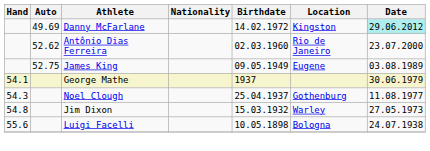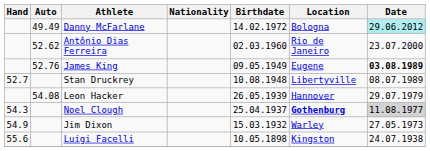 <table class="wikitable">
 <tr>
 <th>Hand</th>
 <th>Auto</th>
 <th>Athlete</th>
 <th>Nationality</th>
 <th>Birthdate</th>
 <th>Location</th>
 <th>Date</th>
 </tr>
 <tr>
 <td></td>
-<td>49.69</td>
+<td>49.49</td>
 <td><a href='#'>Danny McFarlane</a></td>
 <td></td>
 <td>14.02.1972</td>
-<td><a href='#'>Kingston</a></td>
+<td><a href='#'>Bologna</a></td>
 <td style="background: paleturquoise;">29.06.2012</td>
 </tr>
 <tr>
 <td></td>
 <td>52.62</td>
 <td><a href='#'>Antônio Dias Ferreira</a></td>
 <td></td>
 <td>02.03.1960</td>
 <td><a href='#'>Rio de Janeiro</a></td>
 <td>23.07.2000</td>
 </tr>
 <tr>
 <td></td>
-<td>52.75</td>
+<td>52.76</td>
 <td><a href='#'>James King</a></td>
 <td></td>
 <td>09.05.1949</td>
 <td><a href='#'>Eugene</a></td>
-<td>03.08.1989</td>
+<td><strong>03.08.1989</strong></td>
 </tr>
-<tr bgcolor=#f6F5CE>
-<td>54.1</td>
+<tr>
+<td>52.7</td>
 <td></td>
-<td>George Mathe</td>
+<td>Stan Druckrey</td>
 <td></td>
-<td>1937</td>
+<td>10.08.1948</td>
+<td><a href='#'>Libertyville</a></td>
+<td>08.07.1989</td>
+</tr>
+<tr>
 <td></td>
-<td>30.06.1979</td>
+<td>54.08</td>
+<td>Leon Hacker</td>
+<td></td>
+<td>26.05.1939</td>
+<td><a href='#'>Hannover</a></td>
+<td>29.07.1979</td>
 </tr>
 <tr>
 <td>54.3</td>
 <td></td>
 <td><a href='#'>Noel Clough</a></td>
 <td></td>
 <td>25.04.1937</td>
-<td><a href='#'>Gothenburg</a></td>
-<td>11.08.1977</td>
+<td><strong><a href='#'>Gothenburg</a></strong></td>
+<td style="background: lightgrey;">11.08.1977</td>
 </tr>
 <tr>
-<td>54.8</td>
+<td>54.9</td>
 <td></td>
 <td>Jim Dixon</td>
 <td></td>
 <td>15.03.1932</td>
 <td><a href='#'>Warley</a></td>
 <td>27.05.1973</td>
 </tr>
 <tr>
 <td>55.6</td>
 <td></td>
 <td><a href='#'>Luigi Facelli</a></td>
 <td></td>
 <td>10.05.1898</td>
-<td><a href='#'>Bologna</a></td>
+<td><a href='#'>Kingston</a></td>
 <td>24.07.1938</td>
 </tr>
 <tr>
 </tr>
 </table>
